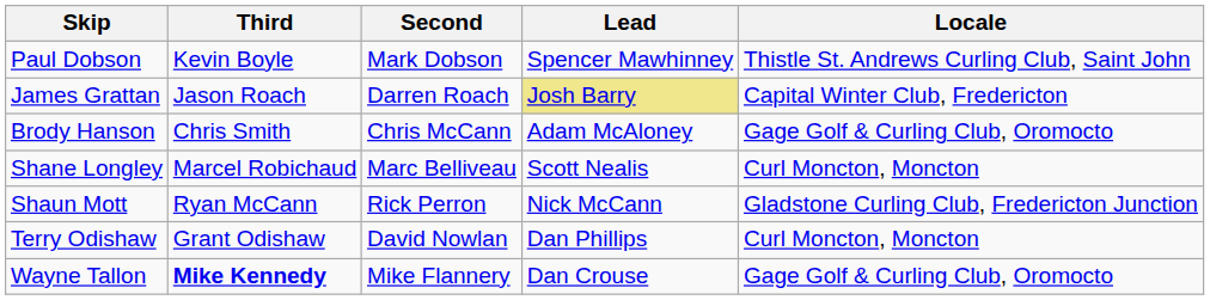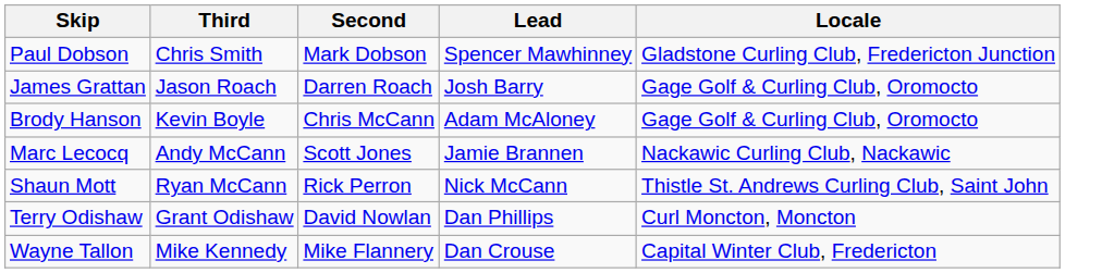 <table class=wikitable>
 <tr>
 <th>Skip</th>
 <th>Third</th>
 <th>Second</th>
 <th>Lead</th>
 <th>Locale</th>
 </tr>
 <tr>
 <td><a href='#'>Paul Dobson</a></td>
-<td><a href='#'>Kevin Boyle</a></td>
+<td><a href='#'>Chris Smith</a></td>
 <td><a href='#'>Mark Dobson</a></td>
 <td><a href='#'>Spencer Mawhinney</a></td>
-<td><a href='#'>Thistle St. Andrews Curling Club</a>, <a href='#'>Saint John</a></td>
+<td><a href='#'>Gladstone Curling Club</a>, <a href='#'>Fredericton Junction</a></td>
 </tr>
 <tr>
 <td><a href='#'>James Grattan</a></td>
 <td><a href='#'>Jason Roach</a></td>
 <td><a href='#'>Darren Roach</a></td>
-<td style="background: khaki;"><a href='#'>Josh Barry</a></td>
-<td><a href='#'>Capital Winter Club</a>, <a href='#'>Fredericton</a></td>
+<td><a href='#'>Josh Barry</a></td>
+<td><a href='#'>Gage Golf & Curling Club</a>, <a href='#'>Oromocto</a></td>
 </tr>
 <tr>
 <td><a href='#'>Brody Hanson</a></td>
-<td><a href='#'>Chris Smith</a></td>
+<td><a href='#'>Kevin Boyle</a></td>
 <td><a href='#'>Chris McCann</a></td>
 <td><a href='#'>Adam McAloney</a></td>
 <td><a href='#'>Gage Golf & Curling Club</a>, <a href='#'>Oromocto</a></td>
 </tr>
 <tr>
-<td><a href='#'>Shane Longley</a></td>
-<td><a href='#'>Marcel Robichaud</a></td>
-<td><a href='#'>Marc Belliveau</a></td>
-<td><a href='#'>Scott Nealis</a></td>
-<td><a href='#'>Curl Moncton</a>, <a href='#'>Moncton</a></td>
+<td><a href='#'>Marc Lecocq</a></td>
+<td><a href='#'>Andy McCann</a></td>
+<td><a href='#'>Scott Jones</a></td>
+<td><a href='#'>Jamie Brannen</a></td>
+<td><a href='#'>Nackawic Curling Club</a>, <a href='#'>Nackawic</a></td>
 </tr>
 <tr>
 <td><a href='#'>Shaun Mott</a></td>
 <td><a href='#'>Ryan McCann</a></td>
 <td><a href='#'>Rick Perron</a></td>
 <td><a href='#'>Nick McCann</a></td>
-<td><a href='#'>Gladstone Curling Club</a>, <a href='#'>Fredericton Junction</a></td>
+<td><a href='#'>Thistle St. Andrews Curling Club</a>, <a href='#'>Saint John</a></td>
 </tr>
 <tr>
 <td><a href='#'>Terry Odishaw</a></td>
 <td><a href='#'>Grant Odishaw</a></td>
 <td><a href='#'>David Nowlan</a></td>
 <td><a href='#'>Dan Phillips</a></td>
 <td><a href='#'>Curl Moncton</a>, <a href='#'>Moncton</a></td>
 </tr>
 <tr>
 <td><a href='#'>Wayne Tallon</a></td>
-<td><strong><a href='#'>Mike Kennedy</a></strong></td>
+<td><a href='#'>Mike Kennedy</a></td>
 <td><a href='#'>Mike Flannery</a></td>
 <td><a href='#'>Dan Crouse</a></td>
-<td><a href='#'>Gage Golf & Curling Club</a>, <a href='#'>Oromocto</a></td>
+<td><a href='#'>Capital Winter Club</a>, <a href='#'>Fredericton</a></td>
 </tr>
 </table>
